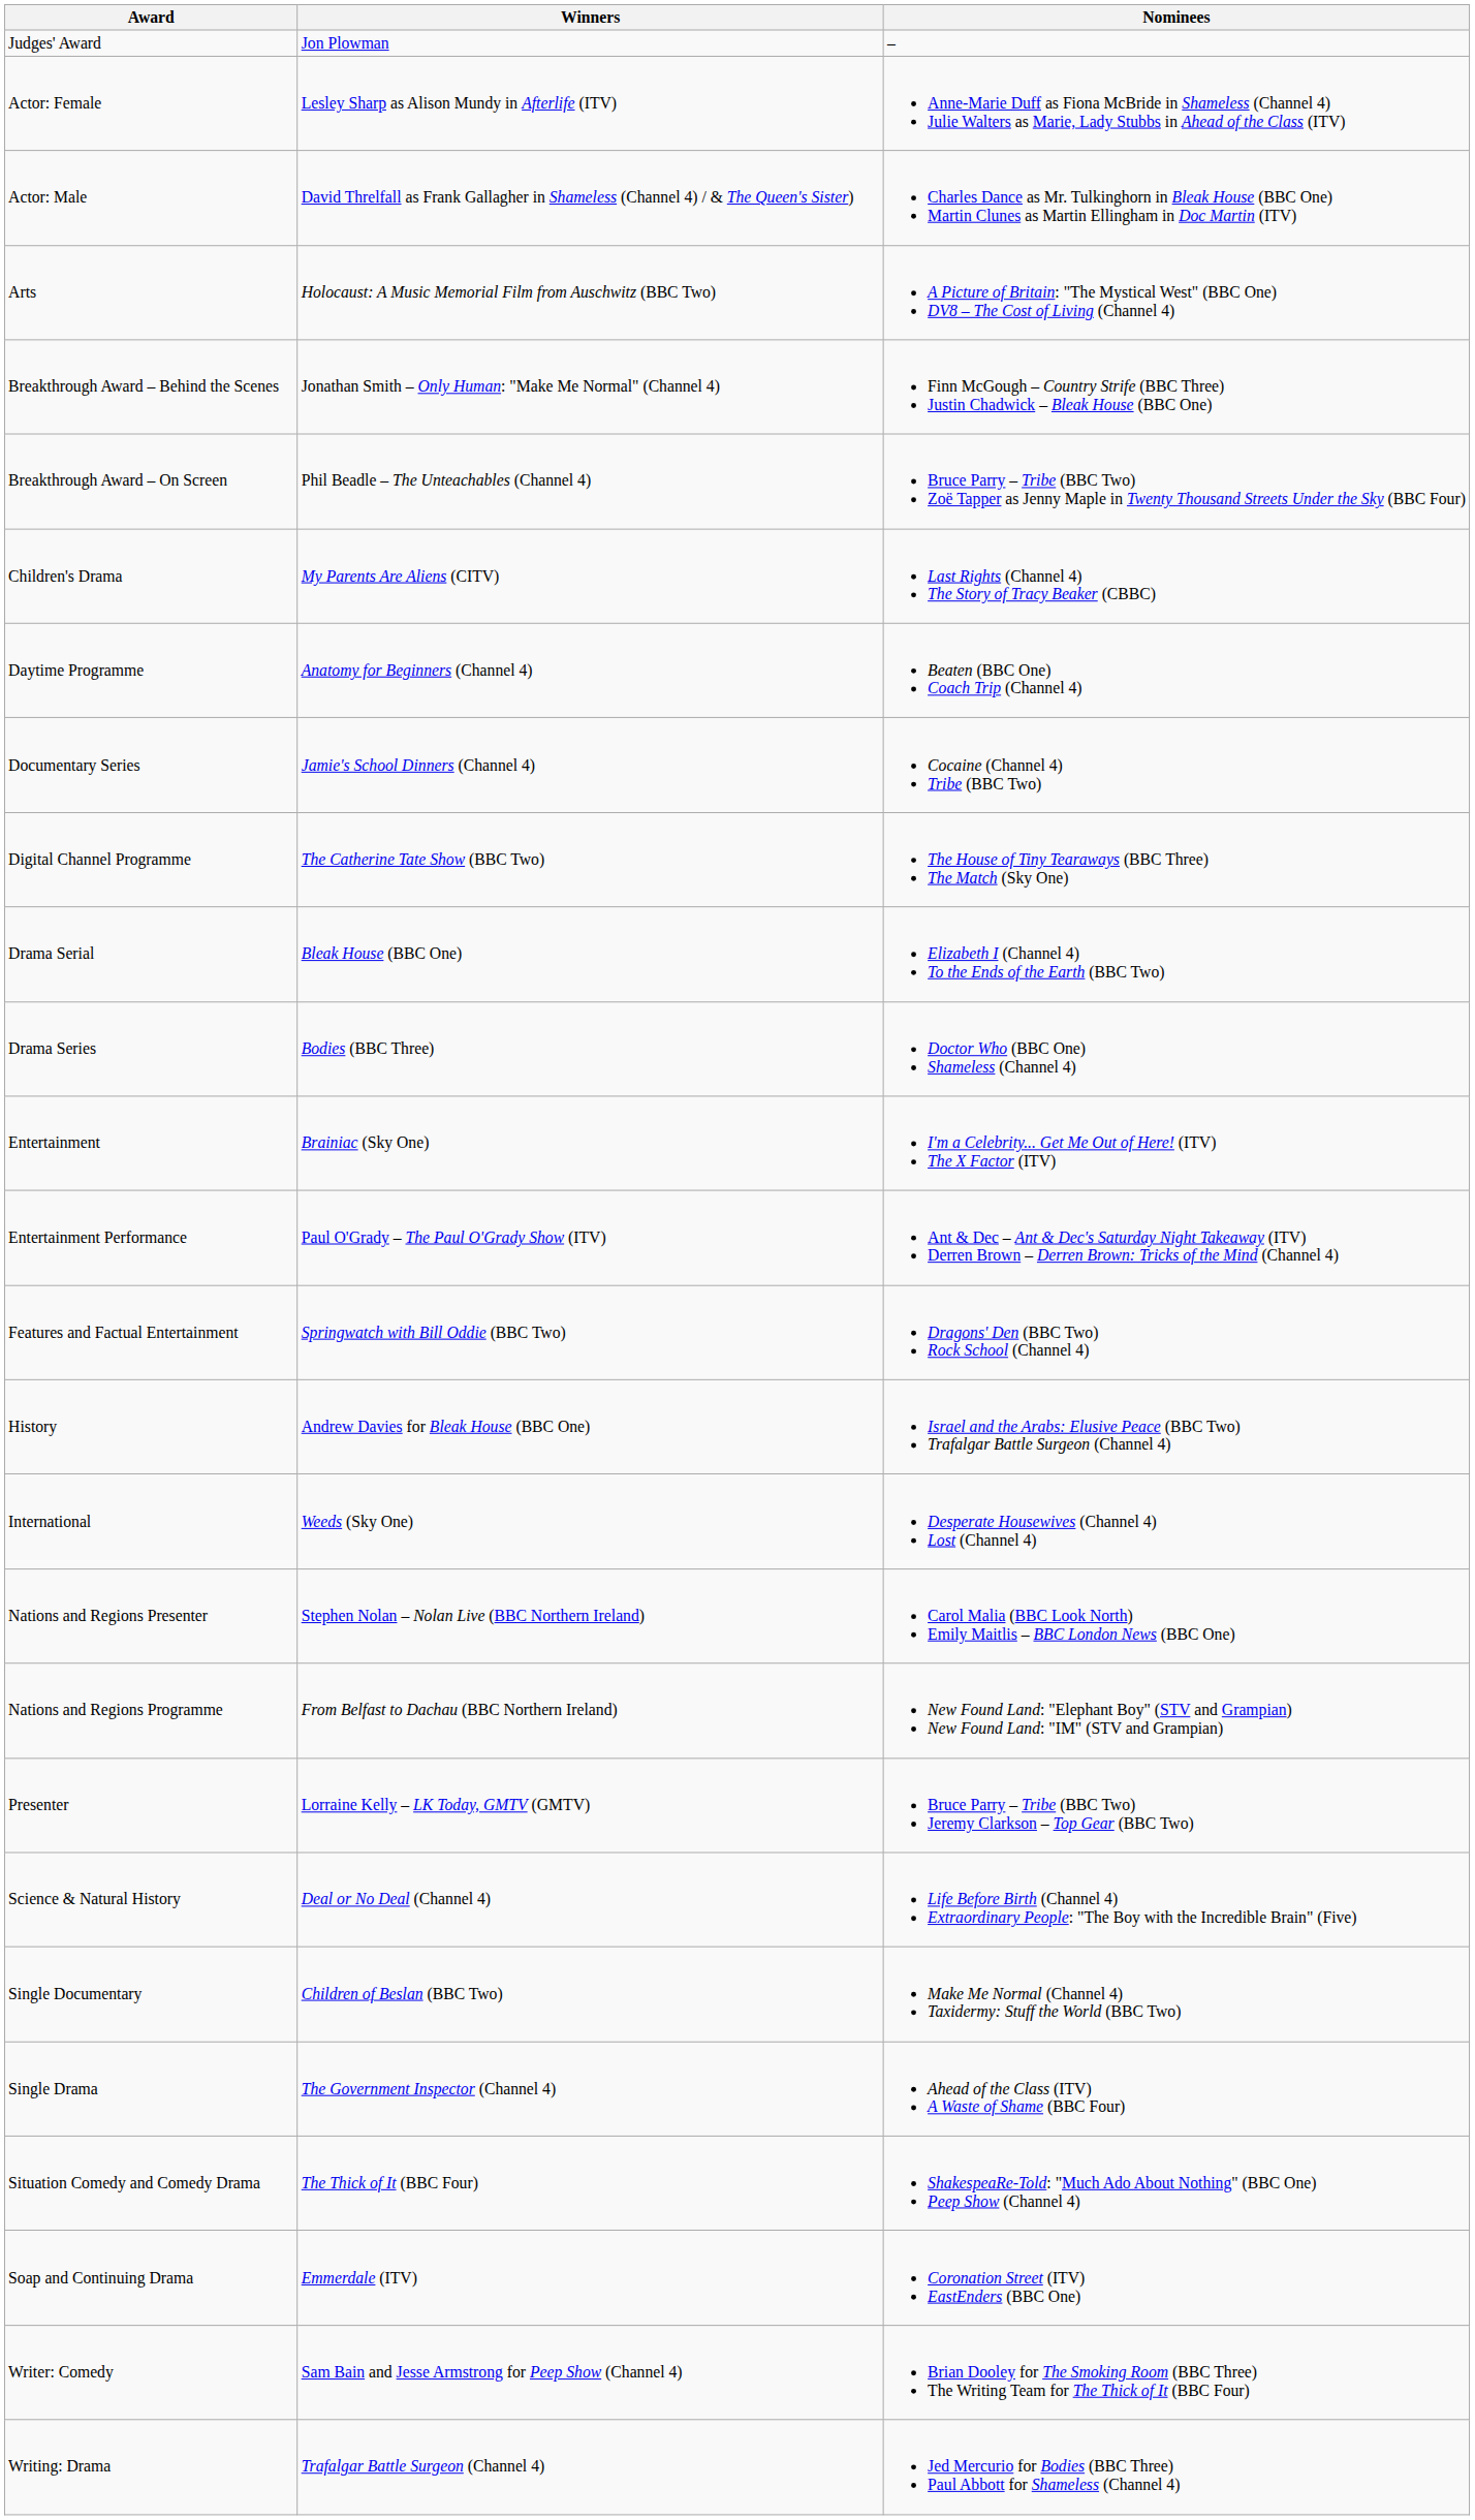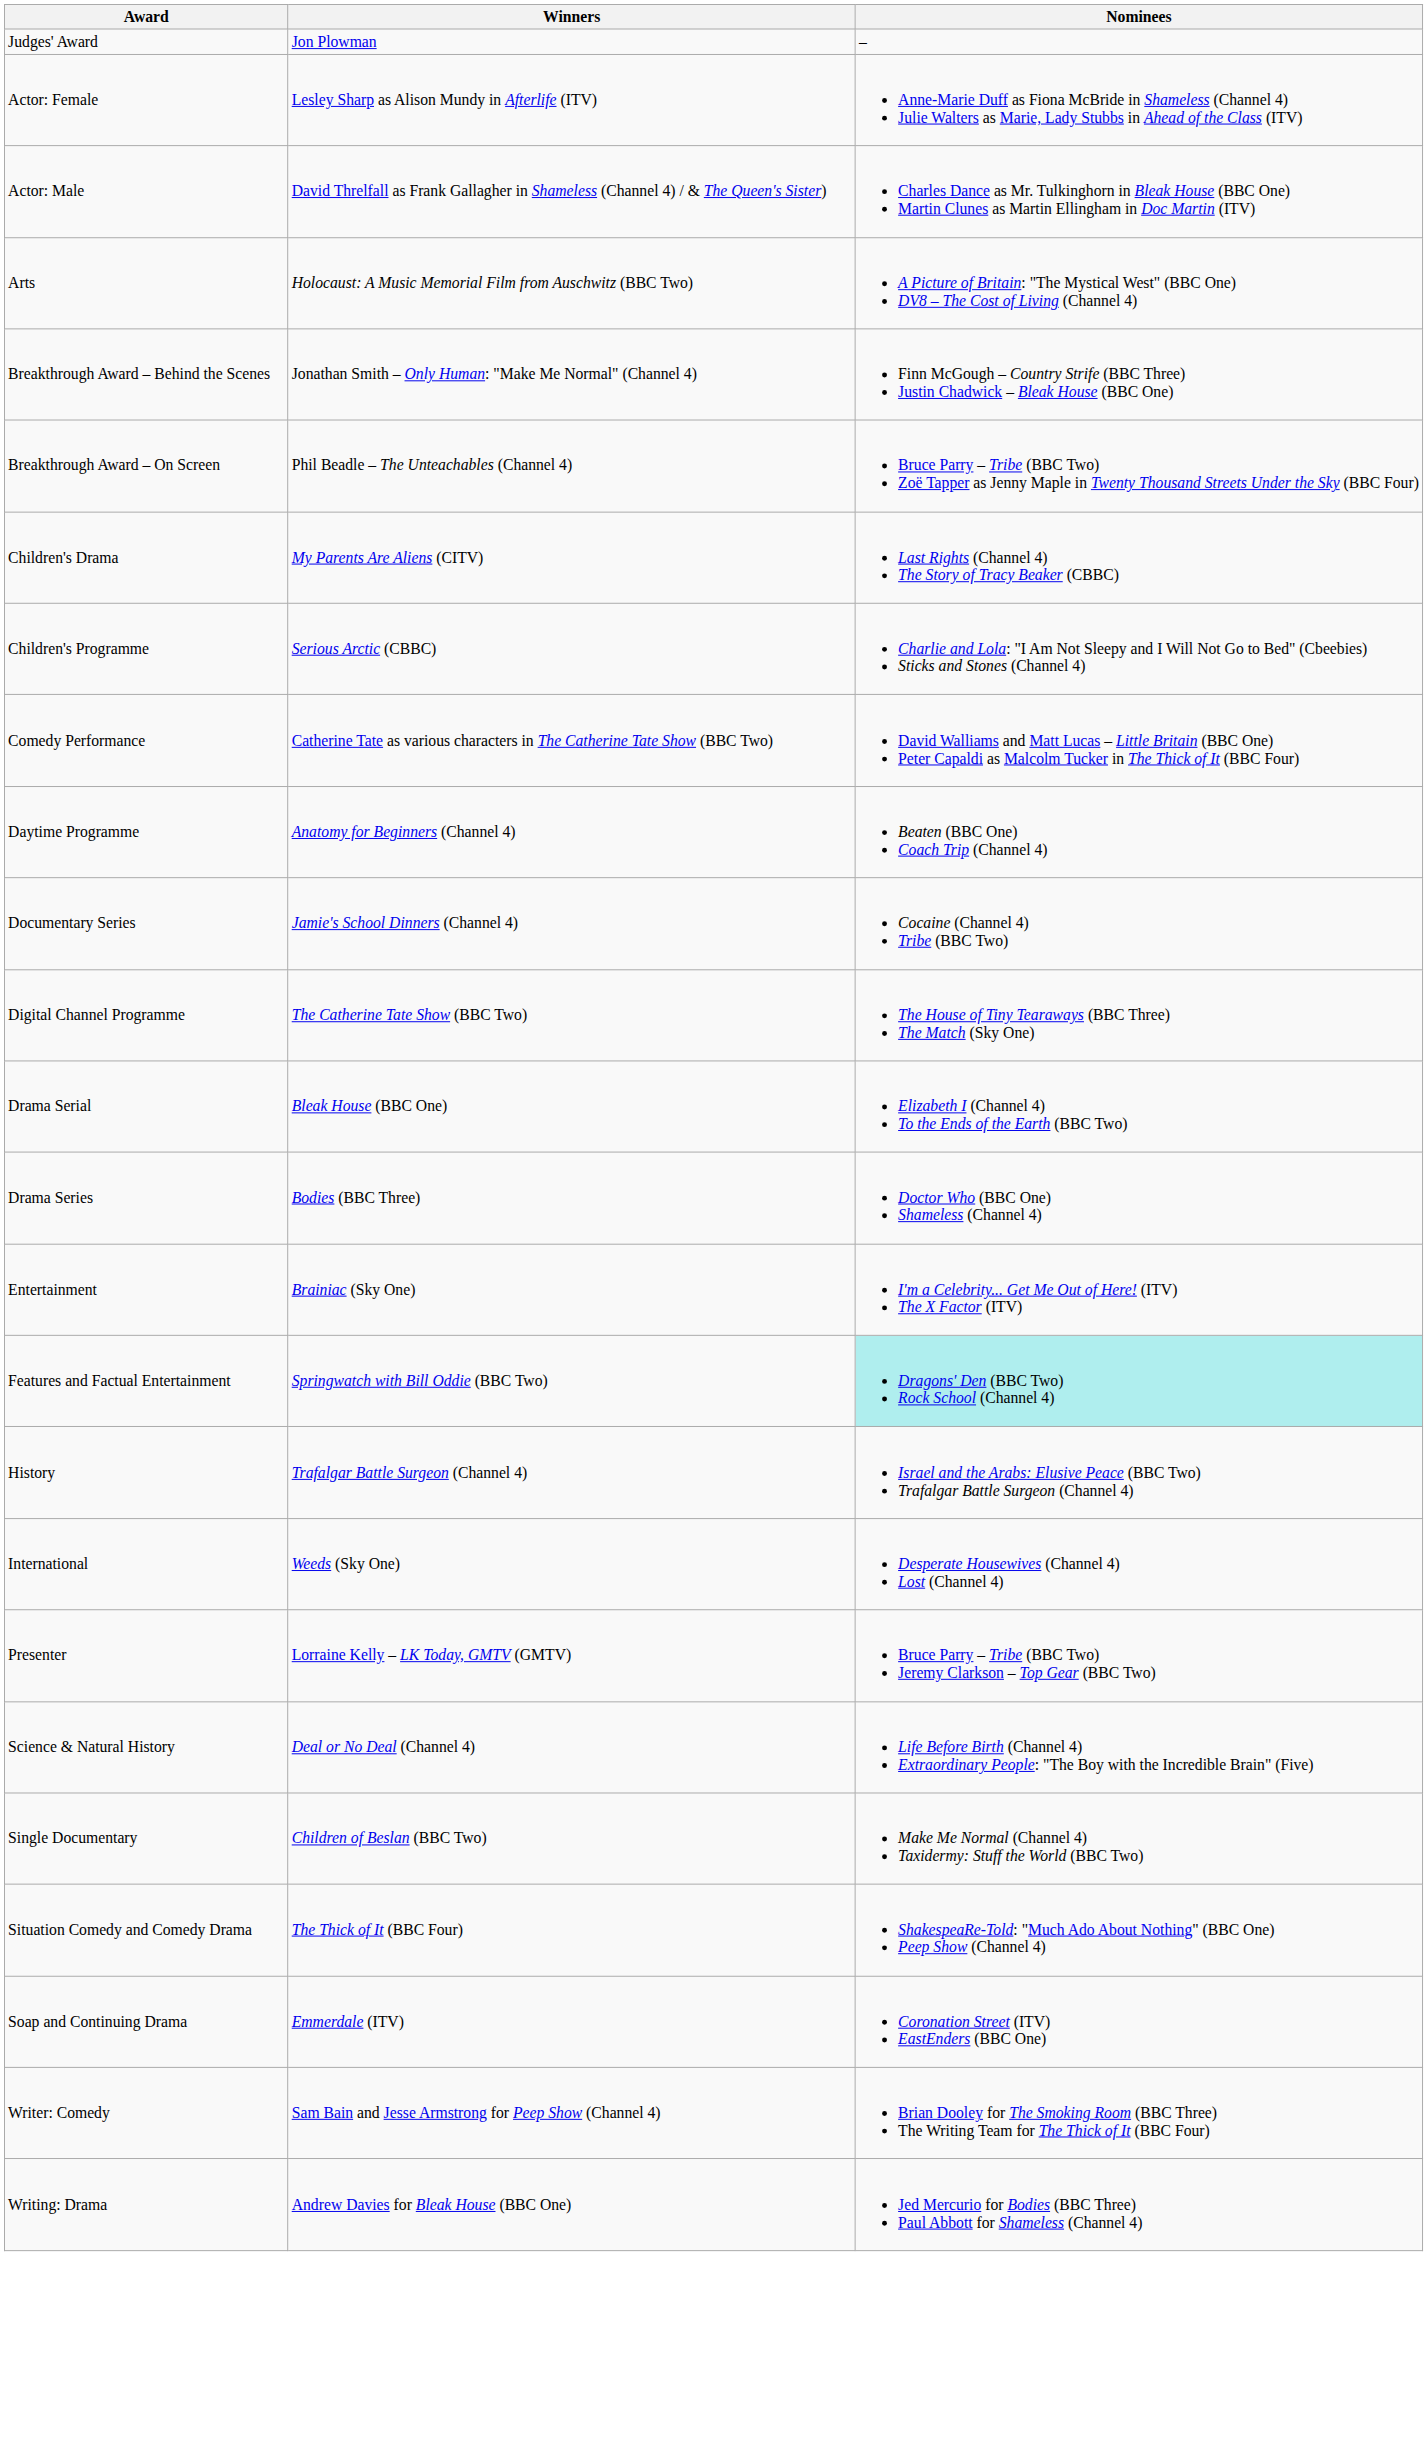 <table class="wikitable">
 <tr>
 <th width="20%">Award</th>
 <th width="40%">Winners</th>
 <th width="40%">Nominees</th>
 </tr>
 <tr>
 <td>Judges' Award</td>
 <td><a href='#'>Jon Plowman</a></td>
 <td>–</td>
 </tr>
 <tr>
 <td>Actor: Female</td>
 <td><a href='#'>Lesley Sharp</a> as Alison Mundy in <em><a href='#'>Afterlife</a></em> (ITV)</td>
 <td><br><ul><li><a href='#'>Anne-Marie Duff</a> as Fiona McBride in <em><a href='#'>Shameless</a></em> (Channel 4)</li><li><a href='#'>Julie Walters</a> as <a href='#'>Marie, Lady Stubbs</a> in <em><a href='#'>Ahead of the Class</a></em> (ITV)</li></ul></td>
 </tr>
 <tr>
 <td>Actor: Male</td>
 <td><a href='#'>David Threlfall</a> as Frank Gallagher in <em><a href='#'>Shameless</a></em> (Channel 4) / & <em><a href='#'>The Queen's Sister</a></em>)</td>
 <td><br><ul><li><a href='#'>Charles Dance</a> as Mr. Tulkinghorn in <em><a href='#'>Bleak House</a></em> (BBC One)</li><li><a href='#'>Martin Clunes</a> as Martin Ellingham in <em><a href='#'>Doc Martin</a></em> (ITV)</li></ul></td>
 </tr>
 <tr>
 <td>Arts</td>
 <td><em>Holocaust: A Music Memorial Film from Auschwitz</em> (BBC Two)</td>
 <td><br><ul><li><em><a href='#'>A Picture of Britain</a></em>: "The Mystical West" (BBC One)</li><li><em><a href='#'>DV8 – The Cost of Living</a></em> (Channel 4)</li></ul></td>
 </tr>
 <tr>
 <td>Breakthrough Award – Behind the Scenes</td>
 <td>Jonathan Smith – <em><a href='#'>Only Human</a></em>: "Make Me Normal" (Channel 4)</td>
 <td><br><ul><li>Finn McGough – <em>Country Strife</em> (BBC Three)</li><li><a href='#'>Justin Chadwick</a> – <em><a href='#'>Bleak House</a></em> (BBC One)</li></ul></td>
 </tr>
 <tr>
 <td>Breakthrough Award – On Screen</td>
 <td>Phil Beadle – <em>The Unteachables</em> (Channel 4)</td>
 <td><br><ul><li><a href='#'>Bruce Parry</a> – <em><a href='#'>Tribe</a></em> (BBC Two)</li><li><a href='#'>Zoë Tapper</a> as Jenny Maple in <em><a href='#'>Twenty Thousand Streets Under the Sky</a></em> (BBC Four)</li></ul></td>
 </tr>
 <tr>
 <td>Children's Drama</td>
 <td><em><a href='#'>My Parents Are Aliens</a></em> (CITV)</td>
 <td><br><ul><li><em><a href='#'>Last Rights</a></em> (Channel 4)</li><li><em><a href='#'>The Story of Tracy Beaker</a></em> (CBBC)</li></ul></td>
 </tr>
 <tr>
+<td>Children's Programme</td>
+<td><em><a href='#'>Serious Arctic</a></em> (CBBC)</td>
+<td><br><ul><li><em><a href='#'>Charlie and Lola</a></em>: "I Am Not Sleepy and I Will Not Go to Bed" (Cbeebies)</li><li><em>Sticks and Stones</em> (Channel 4)</li></ul></td>
+</tr>
+<tr>
+<td>Comedy Performance</td>
+<td><a href='#'>Catherine Tate</a> as various characters in <em><a href='#'>The Catherine Tate Show</a></em> (BBC Two)</td>
+<td><br><ul><li><a href='#'>David Walliams</a> and <a href='#'>Matt Lucas</a> – <em><a href='#'>Little Britain</a></em> (BBC One)</li><li><a href='#'>Peter Capaldi</a> as <a href='#'>Malcolm Tucker</a> in <em><a href='#'>The Thick of It</a></em> (BBC Four)</li></ul></td>
+</tr>
+<tr>
 <td>Daytime Programme</td>
 <td><em><a href='#'>Anatomy for Beginners</a></em> (Channel 4)</td>
 <td><br><ul><li><em>Beaten</em> (BBC One)</li><li><em><a href='#'>Coach Trip</a></em> (Channel 4)</li></ul></td>
 </tr>
 <tr>
 <td>Documentary Series</td>
 <td><em><a href='#'>Jamie's School Dinners</a></em> (Channel 4)</td>
 <td><br><ul><li><em>Cocaine</em> (Channel 4)</li><li><em><a href='#'>Tribe</a></em> (BBC Two)</li></ul></td>
 </tr>
 <tr>
 <td>Digital Channel Programme</td>
 <td><em><a href='#'>The Catherine Tate Show</a></em> (BBC Two)</td>
 <td><br><ul><li><em><a href='#'>The House of Tiny Tearaways</a></em> (BBC Three)</li><li><em><a href='#'>The Match</a></em> (Sky One)</li></ul></td>
 </tr>
 <tr>
 <td>Drama Serial</td>
 <td><em><a href='#'>Bleak House</a></em> (BBC One)</td>
 <td><br><ul><li><em><a href='#'>Elizabeth I</a></em> (Channel 4)</li><li><em><a href='#'>To the Ends of the Earth</a></em> (BBC Two)</li></ul></td>
 </tr>
 <tr>
 <td>Drama Series</td>
 <td><em><a href='#'>Bodies</a></em> (BBC Three)</td>
 <td><br><ul><li><em><a href='#'>Doctor Who</a></em> (BBC One)</li><li><em><a href='#'>Shameless</a></em> (Channel 4)</li></ul></td>
 </tr>
 <tr>
 <td>Entertainment</td>
 <td><em><a href='#'>Brainiac</a></em> (Sky One)</td>
 <td><br><ul><li><em><a href='#'>I'm a Celebrity... Get Me Out of Here!</a></em> (ITV)</li><li><em><a href='#'>The X Factor</a></em> (ITV)</li></ul></td>
 </tr>
 <tr>
-<td>Entertainment Performance</td>
-<td><a href='#'>Paul O'Grady</a> – <em><a href='#'>The Paul O'Grady Show</a></em> (ITV)</td>
-<td><br><ul><li><a href='#'>Ant & Dec</a> – <em><a href='#'>Ant & Dec's Saturday Night Takeaway</a></em> (ITV)</li><li><a href='#'>Derren Brown</a> – <em><a href='#'>Derren Brown: Tricks of the Mind</a></em> (Channel 4)</li></ul></td>
-</tr>
-<tr>
 <td>Features and Factual Entertainment</td>
 <td><a href='#'><em>Springwatch with Bill Oddie</em></a> (BBC Two)</td>
-<td><br><ul><li><em><a href='#'>Dragons' Den</a></em> (BBC Two)</li><li><em><a href='#'>Rock School</a></em> (Channel 4)</li></ul></td>
+<td style="background: paleturquoise;"><br><ul><li><em><a href='#'>Dragons' Den</a></em> (BBC Two)</li><li><em><a href='#'>Rock School</a></em> (Channel 4)</li></ul></td>
 </tr>
 <tr>
 <td>History</td>
-<td><a href='#'>Andrew Davies</a> for <em><a href='#'>Bleak House</a></em> (BBC One)</td>
+<td><em><a href='#'>Trafalgar Battle Surgeon</a></em> (Channel 4)</td>
 <td><br><ul><li><em><a href='#'>Israel and the Arabs: Elusive Peace</a></em> (BBC Two)</li><li><em>Trafalgar Battle Surgeon</em> (Channel 4)</li></ul></td>
 </tr>
 <tr>
 <td>International</td>
 <td><em><a href='#'>Weeds</a></em> (Sky One)</td>
 <td><br><ul><li><em><a href='#'>Desperate Housewives</a></em> (Channel 4)</li><li><em><a href='#'>Lost</a></em> (Channel 4)</li></ul></td>
-</tr>
-<tr>
-<td>Nations and Regions Presenter</td>
-<td><a href='#'>Stephen Nolan</a> – <em>Nolan Live</em> (<a href='#'>BBC Northern Ireland</a>)</td>
-<td><br><ul><li><a href='#'>Carol Malia</a> (<a href='#'>BBC Look North</a>)</li><li><a href='#'>Emily Maitlis</a> – <em><a href='#'>BBC London News</a></em> (BBC One)</li></ul></td>
-</tr>
-<tr>
-<td>Nations and Regions Programme</td>
-<td><em>From Belfast to Dachau</em> (BBC Northern Ireland)</td>
-<td><br><ul><li><em>New Found Land</em>: "Elephant Boy" (<a href='#'>STV</a> and <a href='#'>Grampian</a>)</li><li><em>New Found Land</em>: "IM" (STV and Grampian)</li></ul></td>
 </tr>
 <tr>
 <td>Presenter</td>
 <td><a href='#'>Lorraine Kelly</a> – <em><a href='#'>LK Today, GMTV</a></em> (GMTV)</td>
 <td><br><ul><li><a href='#'>Bruce Parry</a> – <em><a href='#'>Tribe</a></em> (BBC Two)</li><li><a href='#'>Jeremy Clarkson</a> – <em><a href='#'>Top Gear</a></em> (BBC Two)</li></ul></td>
 </tr>
 <tr>
 <td>Science & Natural History</td>
 <td><em><a href='#'>Deal or No Deal</a></em> (Channel 4)</td>
 <td><br><ul><li><em><a href='#'>Life Before Birth</a></em> (Channel 4)</li><li><em><a href='#'>Extraordinary People</a></em>: "The Boy with the Incredible Brain" (Five)</li></ul></td>
 </tr>
 <tr>
 <td>Single Documentary</td>
 <td><em><a href='#'>Children of Beslan</a></em> (BBC Two)</td>
 <td><br><ul><li><em>Make Me Normal</em> (Channel 4)</li><li><em>Taxidermy: Stuff the World</em> (BBC Two)</li></ul></td>
-</tr>
-<tr>
-<td>Single Drama</td>
-<td><em><a href='#'>The Government Inspector</a></em> (Channel 4)</td>
-<td><br><ul><li><em>Ahead of the Class</em> (ITV)</li><li><em><a href='#'>A Waste of Shame</a></em> (BBC Four)</li></ul></td>
 </tr>
 <tr>
 <td>Situation Comedy and Comedy Drama</td>
 <td><em><a href='#'>The Thick of It</a></em> (BBC Four)</td>
 <td><br><ul><li><em><a href='#'>ShakespeaRe-Told</a></em>: "<a href='#'>Much Ado About Nothing</a>" (BBC One)</li><li><em><a href='#'>Peep Show</a></em> (Channel 4)</li></ul></td>
 </tr>
 <tr>
 <td>Soap and Continuing Drama</td>
 <td><em><a href='#'>Emmerdale</a></em> (ITV)</td>
 <td><br><ul><li><em><a href='#'>Coronation Street</a></em> (ITV)</li><li><em><a href='#'>EastEnders</a></em> (BBC One)</li></ul></td>
 </tr>
 <tr>
 <td>Writer: Comedy</td>
 <td><a href='#'>Sam Bain</a> and <a href='#'>Jesse Armstrong</a> for <em><a href='#'>Peep Show</a></em> (Channel 4)</td>
 <td><br><ul><li><a href='#'>Brian Dooley</a> for <em><a href='#'>The Smoking Room</a></em> (BBC Three)</li><li>The Writing Team for <em><a href='#'>The Thick of It</a></em> (BBC Four)</li></ul></td>
 </tr>
 <tr>
 <td>Writing: Drama</td>
-<td><em><a href='#'>Trafalgar Battle Surgeon</a></em> (Channel 4)</td>
+<td><a href='#'>Andrew Davies</a> for <em><a href='#'>Bleak House</a></em> (BBC One)</td>
 <td><br><ul><li><a href='#'>Jed Mercurio</a> for <em><a href='#'>Bodies</a></em> (BBC Three)</li><li><a href='#'>Paul Abbott</a> for <em><a href='#'>Shameless</a></em> (Channel 4)</li></ul></td>
 </tr>
 </table>
